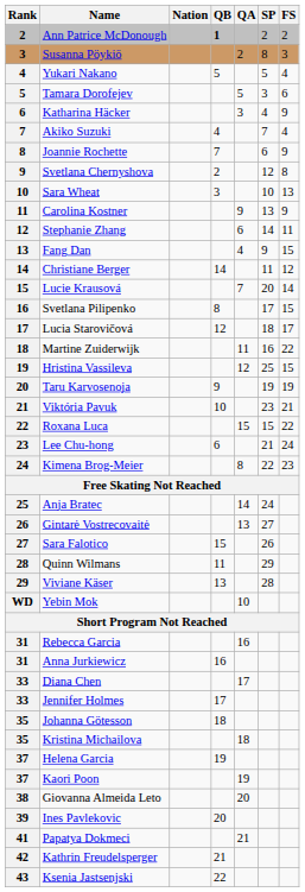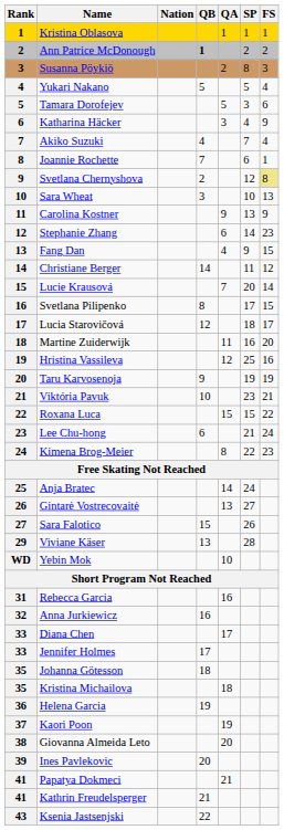 <table class="wikitable">
 <tr>
 <th>Rank</th>
 <th>Name</th>
 <th>Nation</th>
 <th>QB</th>
 <th>QA</th>
 <th>SP</th>
 <th>FS</th>
+</tr>
+<tr bgcolor=gold>
+<td align=center><strong>1</strong></td>
+<td><a href='#'>Kristina Oblasova</a></td>
+<td></td>
+<td></td>
+<td>1</td>
+<td>1</td>
+<td>1</td>
 </tr>
 <tr bgcolor=silver>
 <td align=center><strong>2</strong></td>
 <td><a href='#'>Ann Patrice McDonough</a></td>
 <td></td>
 <td><strong>1</strong></td>
 <td></td>
 <td>2</td>
 <td>2</td>
 </tr>
 <tr bgcolor=cc9966>
 <td align=center><strong>3</strong></td>
 <td><a href='#'>Susanna Pöykiö</a></td>
 <td></td>
 <td></td>
 <td>2</td>
 <td>8</td>
 <td>3</td>
 </tr>
 <tr>
 <th>4</th>
 <td><a href='#'>Yukari Nakano</a></td>
 <td></td>
 <td>5</td>
 <td></td>
 <td>5</td>
 <td>4</td>
 </tr>
 <tr>
 <th>5</th>
 <td><a href='#'>Tamara Dorofejev</a></td>
 <td></td>
 <td></td>
 <td>5</td>
 <td>3</td>
 <td>6</td>
 </tr>
 <tr>
 <th>6</th>
 <td><a href='#'>Katharina Häcker</a></td>
 <td></td>
 <td></td>
 <td>3</td>
 <td>4</td>
 <td>9</td>
 </tr>
 <tr>
 <th>7</th>
 <td><a href='#'>Akiko Suzuki</a></td>
 <td></td>
 <td>4</td>
 <td></td>
 <td>7</td>
 <td>4</td>
 </tr>
 <tr>
 <th>8</th>
 <td><a href='#'>Joannie Rochette</a></td>
 <td></td>
 <td>7</td>
 <td></td>
 <td>6</td>
-<td>9</td>
+<td>1</td>
 </tr>
 <tr>
 <th>9</th>
 <td><a href='#'>Svetlana Chernyshova</a></td>
 <td></td>
 <td>2</td>
 <td></td>
 <td>12</td>
-<td>8</td>
+<td style="background: khaki;">8</td>
 </tr>
 <tr>
 <th>10</th>
 <td><a href='#'>Sara Wheat</a></td>
 <td></td>
 <td>3</td>
 <td></td>
 <td>10</td>
 <td>13</td>
 </tr>
 <tr>
 <th>11</th>
 <td><a href='#'>Carolina Kostner</a></td>
 <td></td>
 <td></td>
 <td>9</td>
 <td>13</td>
 <td>9</td>
 </tr>
 <tr>
 <th>12</th>
 <td><a href='#'>Stephanie Zhang</a></td>
 <td></td>
 <td></td>
 <td>6</td>
 <td>14</td>
-<td>11</td>
+<td>23</td>
 </tr>
 <tr>
 <th>13</th>
 <td><a href='#'>Fang Dan</a></td>
 <td></td>
 <td></td>
 <td>4</td>
 <td>9</td>
 <td>15</td>
 </tr>
 <tr>
 <th>14</th>
 <td><a href='#'>Christiane Berger</a></td>
 <td></td>
 <td>14</td>
 <td></td>
 <td>11</td>
 <td>12</td>
 </tr>
 <tr>
 <th>15</th>
 <td><a href='#'>Lucie Krausová</a></td>
 <td></td>
 <td></td>
 <td>7</td>
 <td>20</td>
 <td>14</td>
 </tr>
 <tr>
 <th>16</th>
 <td>Svetlana Pilipenko</td>
 <td></td>
 <td>8</td>
 <td></td>
 <td>17</td>
 <td>15</td>
 </tr>
 <tr>
 <th>17</th>
 <td>Lucia Starovičová</td>
 <td></td>
 <td>12</td>
 <td></td>
 <td>18</td>
 <td>17</td>
 </tr>
 <tr>
 <th>18</th>
 <td>Martine Zuiderwijk</td>
 <td></td>
 <td></td>
 <td>11</td>
 <td>16</td>
-<td>22</td>
+<td>20</td>
 </tr>
 <tr>
 <th>19</th>
 <td><a href='#'>Hristina Vassileva</a></td>
 <td></td>
 <td></td>
 <td>12</td>
 <td>25</td>
-<td>15</td>
+<td>16</td>
 </tr>
 <tr>
 <th>20</th>
 <td><a href='#'>Taru Karvosenoja</a></td>
 <td></td>
 <td>9</td>
 <td></td>
 <td>19</td>
 <td>19</td>
 </tr>
 <tr>
 <th>21</th>
 <td><a href='#'>Viktória Pavuk</a></td>
 <td></td>
 <td>10</td>
 <td></td>
 <td>23</td>
 <td>21</td>
 </tr>
 <tr>
 <th>22</th>
 <td><a href='#'>Roxana Luca</a></td>
 <td></td>
 <td></td>
 <td>15</td>
 <td>15</td>
 <td>22</td>
 </tr>
 <tr>
 <th>23</th>
 <td><a href='#'>Lee Chu-hong</a></td>
 <td></td>
 <td>6</td>
 <td></td>
 <td>21</td>
 <td>24</td>
 </tr>
 <tr>
 <th>24</th>
 <td><a href='#'>Kimena Brog-Meier</a></td>
 <td></td>
 <td></td>
 <td>8</td>
 <td>22</td>
 <td>23</td>
 </tr>
 <tr>
 <th colspan=7>Free Skating Not Reached</th>
 </tr>
 <tr>
 <th>25</th>
 <td><a href='#'>Anja Bratec</a></td>
 <td></td>
 <td></td>
 <td>14</td>
 <td>24</td>
 <td></td>
 </tr>
 <tr>
 <th>26</th>
 <td><a href='#'>Gintarė Vostrecovaitė</a></td>
 <td></td>
 <td></td>
 <td>13</td>
 <td>27</td>
 <td></td>
 </tr>
 <tr>
 <th>27</th>
 <td><a href='#'>Sara Falotico</a></td>
 <td></td>
 <td>15</td>
 <td></td>
 <td>26</td>
 <td></td>
 </tr>
 <tr>
-<th>28</th>
-<td>Quinn Wilmans</td>
-<td></td>
-<td>11</td>
-<td></td>
-<td>29</td>
-<td></td>
-</tr>
-<tr>
 <th>29</th>
 <td><a href='#'>Viviane Käser</a></td>
 <td></td>
 <td>13</td>
 <td></td>
 <td>28</td>
 <td></td>
 </tr>
 <tr>
 <th>WD</th>
 <td><a href='#'>Yebin Mok</a></td>
 <td></td>
 <td></td>
 <td>10</td>
 <td></td>
 <td></td>
 </tr>
 <tr>
 <th colspan=7>Short Program Not Reached</th>
 </tr>
 <tr>
 <th>31</th>
 <td><a href='#'>Rebecca Garcia</a></td>
 <td></td>
 <td></td>
 <td>16</td>
 <td></td>
 <td></td>
 </tr>
 <tr>
-<th>31</th>
+<th>32</th>
 <td><a href='#'>Anna Jurkiewicz</a></td>
 <td></td>
 <td>16</td>
 <td></td>
 <td></td>
 <td></td>
 </tr>
 <tr>
 <th>33</th>
 <td><a href='#'>Diana Chen</a></td>
 <td></td>
 <td></td>
 <td>17</td>
 <td></td>
 <td></td>
 </tr>
 <tr>
 <th>33</th>
 <td><a href='#'>Jennifer Holmes</a></td>
 <td></td>
 <td>17</td>
 <td></td>
 <td></td>
 <td></td>
 </tr>
 <tr>
 <th>35</th>
 <td><a href='#'>Johanna Götesson</a></td>
 <td></td>
 <td>18</td>
 <td></td>
 <td></td>
 <td></td>
 </tr>
 <tr>
 <th>35</th>
 <td><a href='#'>Kristina Michailova</a></td>
 <td></td>
 <td></td>
 <td>18</td>
 <td></td>
 <td></td>
 </tr>
 <tr>
-<th>37</th>
+<th>36</th>
 <td><a href='#'>Helena Garcia</a></td>
 <td></td>
 <td>19</td>
 <td></td>
 <td></td>
 <td></td>
 </tr>
 <tr>
 <th>37</th>
 <td><a href='#'>Kaori Poon</a></td>
 <td></td>
 <td></td>
 <td>19</td>
 <td></td>
 <td></td>
 </tr>
 <tr>
 <th>38</th>
 <td>Giovanna Almeida Leto</td>
 <td></td>
 <td></td>
 <td>20</td>
 <td></td>
 <td></td>
 </tr>
 <tr>
 <th>39</th>
 <td><a href='#'>Ines Pavlekovic</a></td>
 <td></td>
 <td>20</td>
 <td></td>
 <td></td>
 <td></td>
 </tr>
 <tr>
 <th>41</th>
 <td><a href='#'>Papatya Dokmeci</a></td>
 <td></td>
 <td></td>
 <td>21</td>
 <td></td>
 <td></td>
 </tr>
 <tr>
-<th>42</th>
+<th>41</th>
 <td><a href='#'>Kathrin Freudelsperger</a></td>
 <td></td>
 <td>21</td>
 <td></td>
 <td></td>
 <td></td>
 </tr>
 <tr>
 <th>43</th>
 <td><a href='#'>Ksenia Jastsenjski</a></td>
 <td></td>
 <td>22</td>
 <td></td>
 <td></td>
 <td></td>
 </tr>
 </table>
